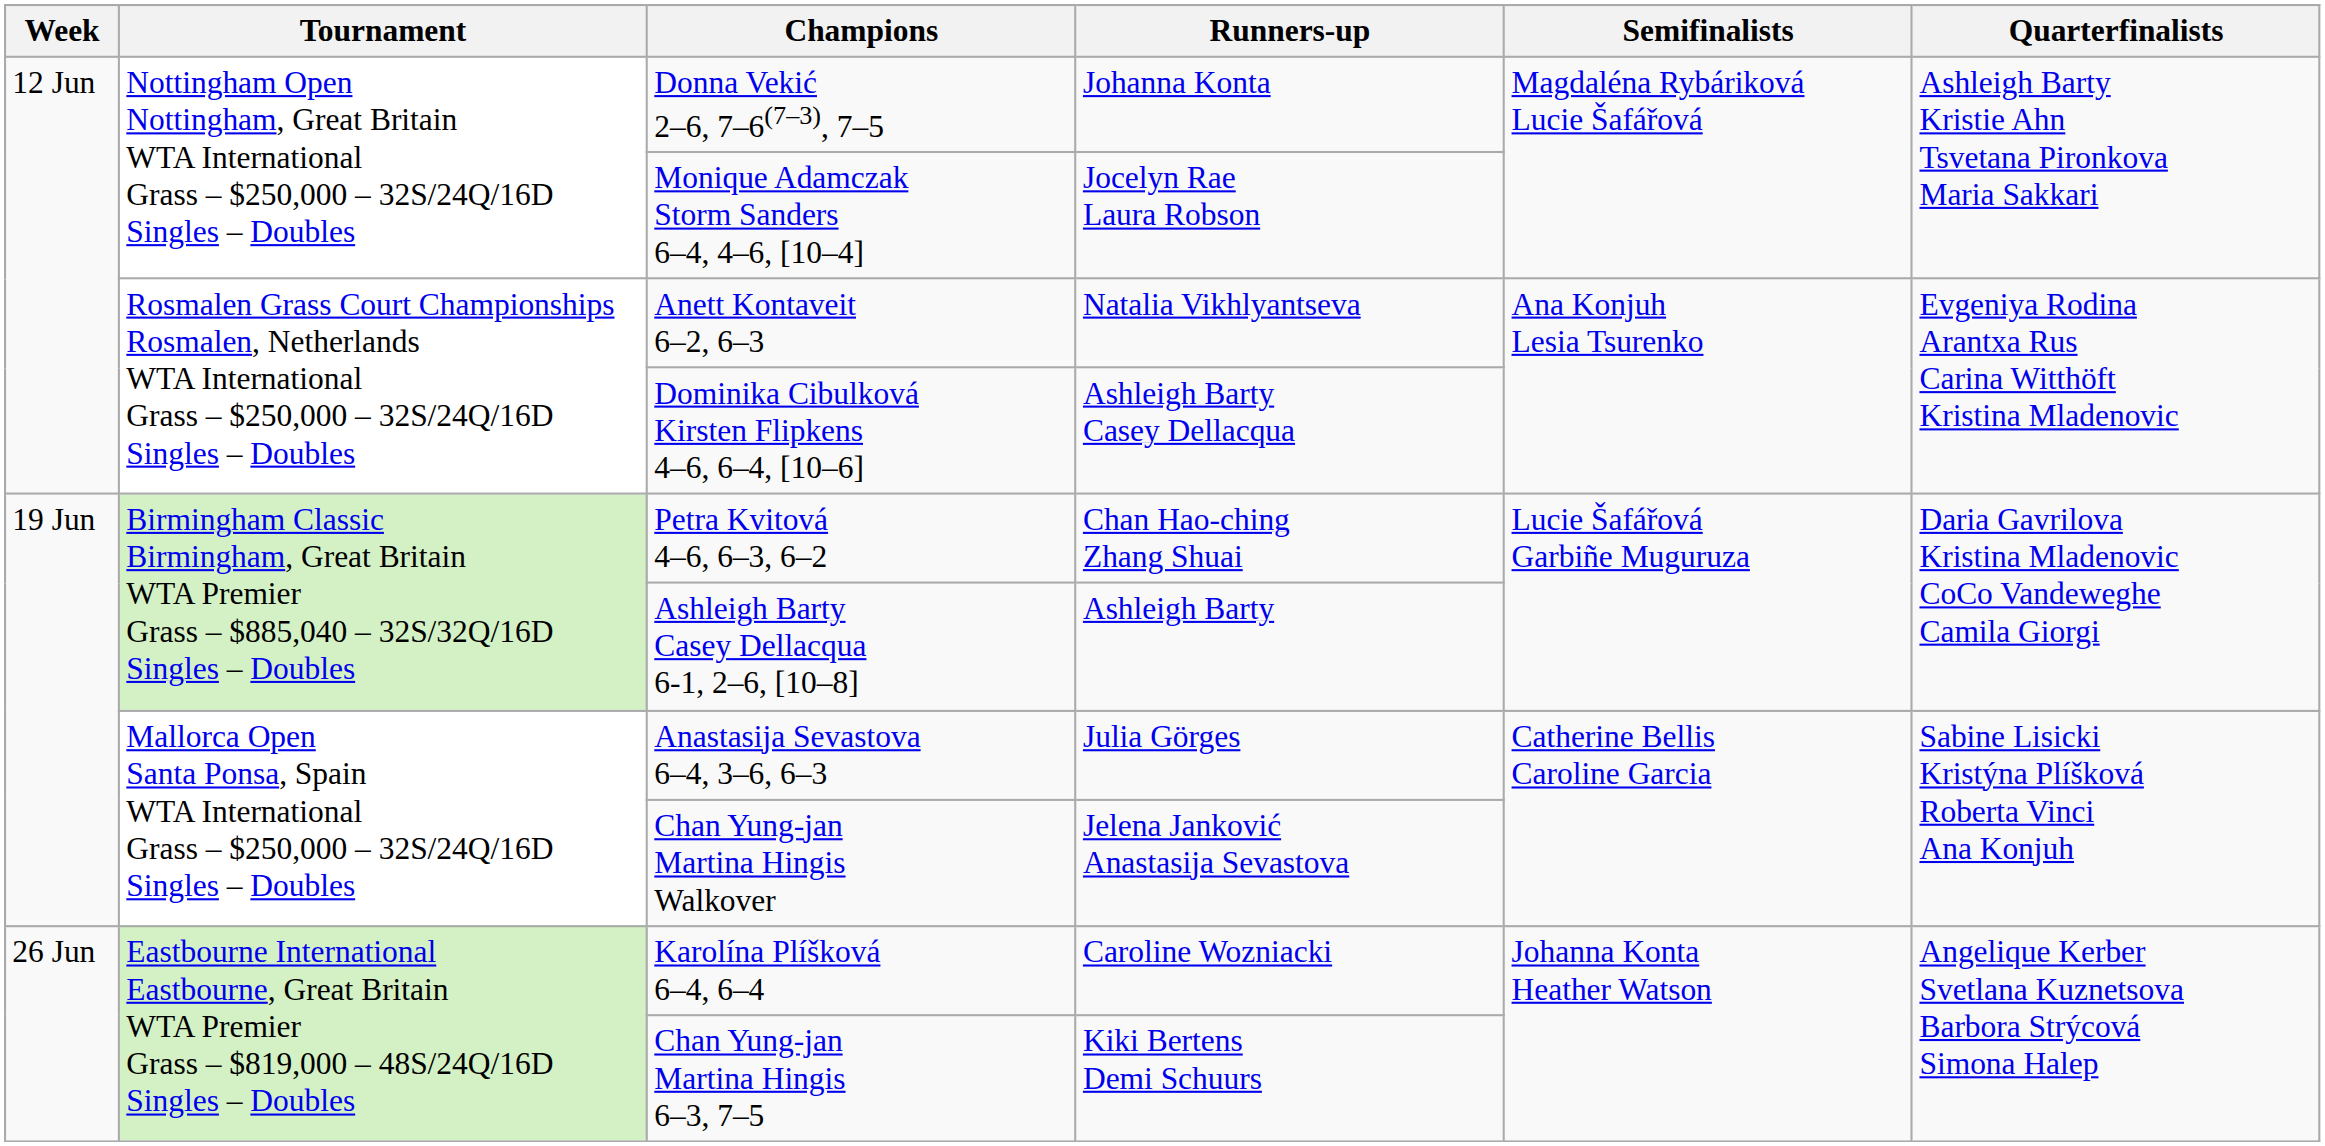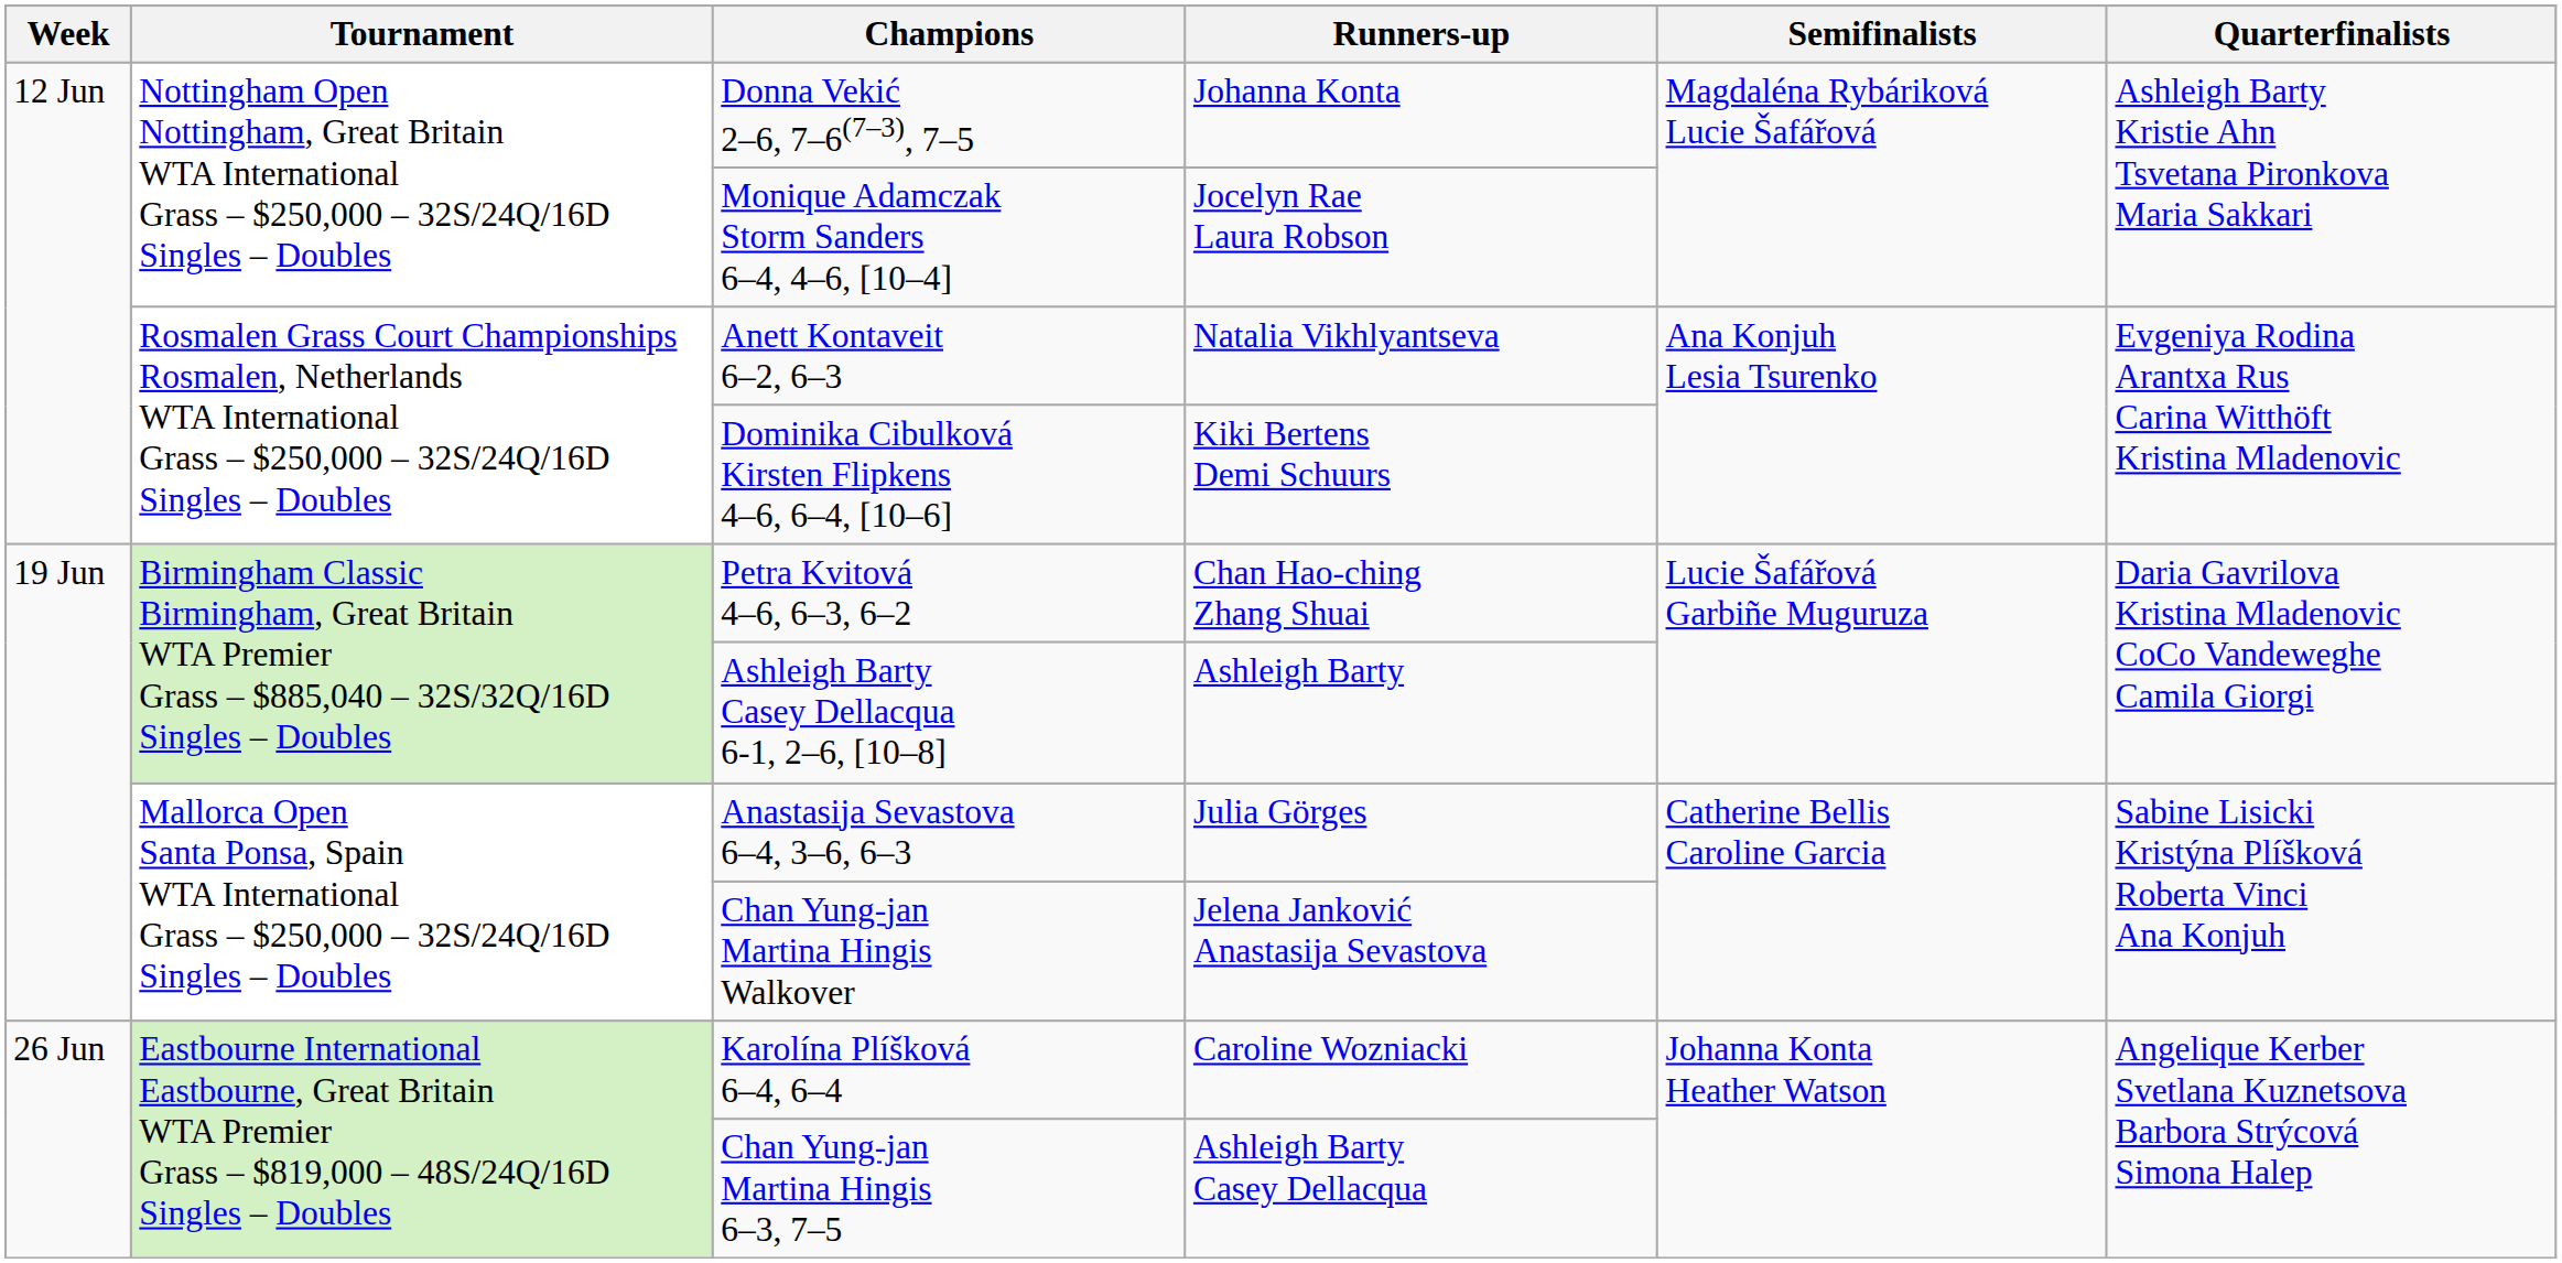 <table class=wikitable style=font-size:95%>
 <tr>
 <th style="width:48px;">Week</th>
 <th style="width:248px;">Tournament</th>
 <th style="width:200px;">Champions</th>
 <th style="width:200px;">Runners-up</th>
 <th style="width:190px;">Semifinalists</th>
 <th style="width:190px;">Quarterfinalists</th>
 </tr>
 <tr valign=top>
 <td rowspan=4>12 Jun</td>
 <td style="background:#fff;" rowspan="2"><a href='#'>Nottingham Open</a><br>  <a href='#'>Nottingham</a>, Great Britain<br>WTA International<br>Grass – $250,000 – 32S/24Q/16D<br><a href='#'>Singles</a> – <a href='#'>Doubles</a></td>
 <td> <a href='#'>Donna Vekić</a><br>2–6, 7–6<sup>(7–3)</sup>, 7–5</td>
 <td> <a href='#'>Johanna Konta</a></td>
 <td rowspan=2> <a href='#'>Magdaléna Rybáriková</a> <br>  <a href='#'>Lucie Šafářová</a></td>
 <td rowspan=2> <a href='#'>Ashleigh Barty</a> <br>  <a href='#'>Kristie Ahn</a> <br>  <a href='#'>Tsvetana Pironkova</a> <br>  <a href='#'>Maria Sakkari</a></td>
 </tr>
 <tr valign=top>
 <td> <a href='#'>Monique Adamczak</a> <br> <a href='#'>Storm Sanders</a> <br>6–4, 4–6, [10–4]</td>
 <td> <a href='#'>Jocelyn Rae</a> <br> <a href='#'>Laura Robson</a></td>
 </tr>
 <tr valign=top>
 <td style="background:#fff;" rowspan="2"><a href='#'>Rosmalen Grass Court Championships</a><br>  <a href='#'>Rosmalen</a>, Netherlands<br>WTA International<br>Grass – $250,000 – 32S/24Q/16D<br><a href='#'>Singles</a> – <a href='#'>Doubles</a></td>
 <td> <a href='#'>Anett Kontaveit</a><br>6–2, 6–3</td>
 <td> <a href='#'>Natalia Vikhlyantseva</a></td>
 <td rowspan=2> <a href='#'>Ana Konjuh</a><br>  <a href='#'>Lesia Tsurenko</a></td>
 <td rowspan=2> <a href='#'>Evgeniya Rodina</a> <br>  <a href='#'>Arantxa Rus</a>  <br>  <a href='#'>Carina Witthöft</a> <br>  <a href='#'>Kristina Mladenovic</a></td>
 </tr>
 <tr valign=top>
 <td> <a href='#'>Dominika Cibulková</a> <br>  <a href='#'>Kirsten Flipkens</a><br>4–6, 6–4, [10–6]</td>
-<td> <a href='#'>Ashleigh Barty</a> <br>  <a href='#'>Casey Dellacqua</a></td>
+<td> <a href='#'>Kiki Bertens</a> <br>  <a href='#'>Demi Schuurs</a></td>
 </tr>
 <tr valign=top>
 <td rowspan=4>19 Jun</td>
 <td style="background:#D4F1C5;" rowspan="2"><a href='#'>Birmingham Classic</a><br> <a href='#'>Birmingham</a>, Great Britain<br>WTA Premier<br>Grass – $885,040 – 32S/32Q/16D<br><a href='#'>Singles</a> – <a href='#'>Doubles</a></td>
 <td> <a href='#'>Petra Kvitová</a><br>4–6, 6–3, 6–2</td>
 <td> <a href='#'>Chan Hao-ching</a><br> <a href='#'>Zhang Shuai</a></td>
 <td rowspan=2> <a href='#'>Lucie Šafářová</a> <br>  <a href='#'>Garbiñe Muguruza</a></td>
 <td rowspan=2> <a href='#'>Daria Gavrilova</a> <br> <a href='#'>Kristina Mladenovic</a> <br> <a href='#'>CoCo Vandeweghe</a> <br>  <a href='#'>Camila Giorgi</a><br></td>
 </tr>
 <tr valign=top>
 <td> <a href='#'>Ashleigh Barty</a><br> <a href='#'>Casey Dellacqua</a><br>6-1, 2–6, [10–8]</td>
 <td> <a href='#'>Ashleigh Barty</a></td>
 </tr>
 <tr valign=top>
 <td style="background:#fff;" rowspan="2"><a href='#'>Mallorca Open</a><br> <a href='#'>Santa Ponsa</a>, Spain<br>WTA International<br>Grass – $250,000 – 32S/24Q/16D<br><a href='#'>Singles</a> – <a href='#'>Doubles</a></td>
 <td> <a href='#'>Anastasija Sevastova</a> <br> 6–4, 3–6, 6–3</td>
 <td> <a href='#'>Julia Görges</a></td>
 <td rowspan=2> <a href='#'>Catherine Bellis</a> <br>  <a href='#'>Caroline Garcia</a></td>
 <td rowspan=2> <a href='#'>Sabine Lisicki</a> <br>  <a href='#'>Kristýna Plíšková</a> <br> <a href='#'>Roberta Vinci</a><br>  <a href='#'>Ana Konjuh</a></td>
 </tr>
 <tr valign=top>
 <td> <a href='#'>Chan Yung-jan</a> <br>  <a href='#'>Martina Hingis</a><br>Walkover</td>
 <td> <a href='#'>Jelena Janković</a> <br>  <a href='#'>Anastasija Sevastova</a></td>
 </tr>
 <tr valign=top>
 <td rowspan=2>26 Jun</td>
 <td style="background:#D4F1C5;" rowspan="2"><a href='#'>Eastbourne International</a><br> <a href='#'>Eastbourne</a>, Great Britain<br>WTA Premier<br>Grass – $819,000 – 48S/24Q/16D<br><a href='#'>Singles</a> – <a href='#'>Doubles</a></td>
 <td> <a href='#'>Karolína Plíšková</a><br>6–4, 6–4</td>
 <td> <a href='#'>Caroline Wozniacki</a></td>
 <td rowspan=2> <a href='#'>Johanna Konta</a> <br>  <a href='#'>Heather Watson</a></td>
 <td rowspan=2> <a href='#'>Angelique Kerber</a> <br> <a href='#'>Svetlana Kuznetsova</a><br> <a href='#'>Barbora Strýcová</a> <br> <a href='#'>Simona Halep</a></td>
 </tr>
 <tr valign=top>
 <td> <a href='#'>Chan Yung-jan</a> <br>  <a href='#'>Martina Hingis</a><br>6–3, 7–5</td>
-<td> <a href='#'>Kiki Bertens</a> <br>  <a href='#'>Demi Schuurs</a></td>
+<td> <a href='#'>Ashleigh Barty</a> <br>  <a href='#'>Casey Dellacqua</a></td>
 </tr>
 </table>
